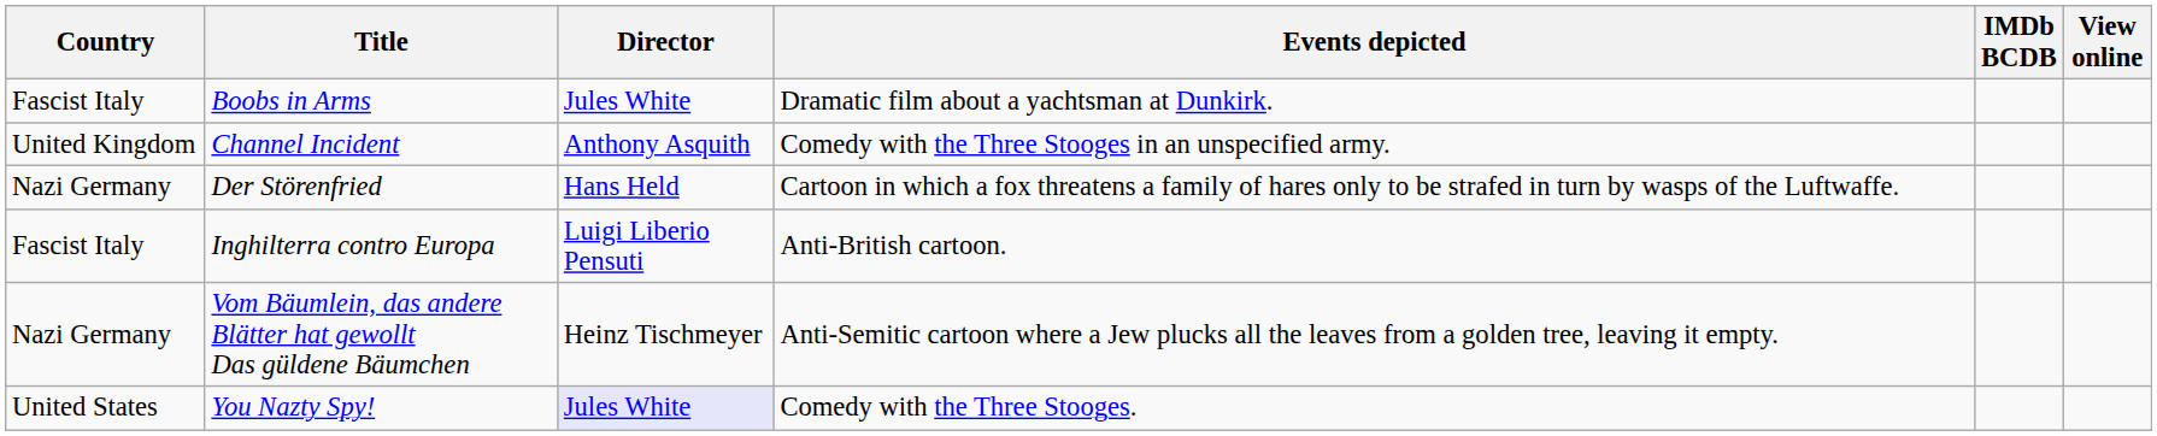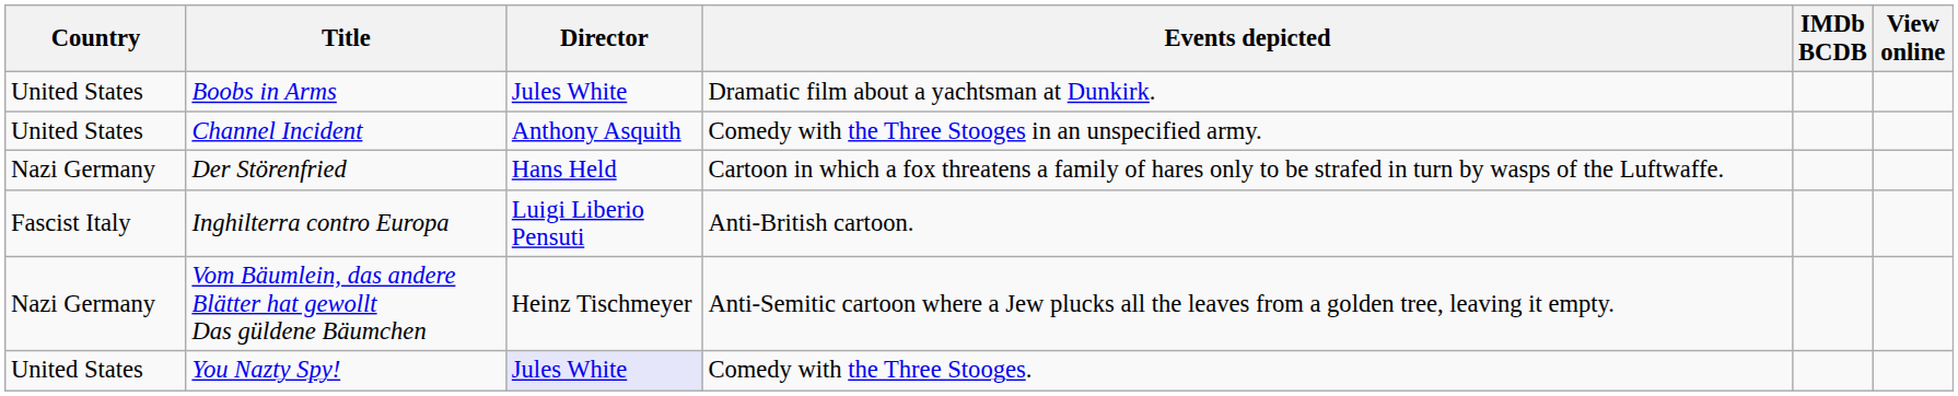 <table class="wikitable" width="100%">
 <tr>
 <th width=110>Country</th>
 <th width=200>Title</th>
 <th width=120>Director</th>
 <th>Events depicted</th>
 <th width= 10>IMDb<br>BCDB</th>
 <th>View<br>online</th>
 </tr>
 <tr>
-<td>Fascist Italy</td>
+<td>United States</td>
 <td><em><a href='#'>Boobs in Arms</a></em></td>
 <td><a href='#'>Jules White</a></td>
 <td>Dramatic film about a yachtsman at <a href='#'>Dunkirk</a>.</td>
 <td></td>
 <td><br></td>
 </tr>
 <tr>
-<td>United Kingdom</td>
+<td>United States</td>
 <td><em><a href='#'>Channel Incident</a></em></td>
 <td><a href='#'>Anthony Asquith</a></td>
 <td>Comedy with <a href='#'>the Three Stooges</a> in an unspecified army.</td>
 <td></td>
 <td></td>
 </tr>
 <tr>
 <td>Nazi Germany</td>
 <td><em>Der Störenfried</em></td>
 <td><a href='#'>Hans Held</a></td>
 <td>Cartoon in which a fox threatens a family of hares only to be strafed in turn by wasps of the Luftwaffe.</td>
 <td></td>
 <td></td>
 </tr>
 <tr>
 <td>Fascist Italy</td>
 <td><em>Inghilterra contro Europa</em></td>
 <td><a href='#'>Luigi Liberio Pensuti</a></td>
 <td>Anti-British cartoon.</td>
 <td></td>
 <td></td>
 </tr>
 <tr>
 <td>Nazi Germany</td>
 <td><em><a href='#'>Vom Bäumlein, das andere Blätter hat gewollt</a></em><br><em>Das güldene Bäumchen</em></td>
 <td>Heinz Tischmeyer</td>
 <td>Anti-Semitic cartoon where a Jew plucks all the leaves from a golden tree, leaving it empty.</td>
 <td></td>
 <td></td>
 </tr>
 <tr>
 <td>United States</td>
 <td><em><a href='#'>You Nazty Spy!</a></em></td>
 <td style="background: lavender;"><a href='#'>Jules White</a></td>
 <td>Comedy with <a href='#'>the Three Stooges</a>.</td>
 <td></td>
 <td><br></td>
 </tr>
 </table>
